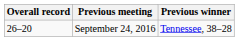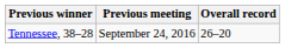 <table class="wikitable">
 <tr>
+<th>Previous winner</th>
+<th>Previous meeting</th>
 <th>Overall record</th>
-<th>Previous meeting</th>
-<th>Previous winner</th>
 </tr>
 <tr>
+<td><a href='#'>Tennessee</a>, 38–28</td>
+<td>September 24, 2016</td>
 <td>26–20</td>
-<td>September 24, 2016</td>
-<td><a href='#'>Tennessee</a>, 38–28</td>
 </tr>
 </table>
